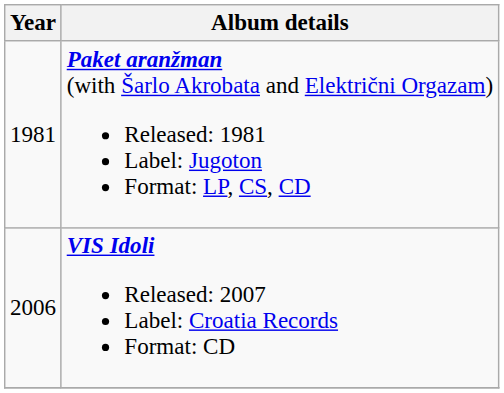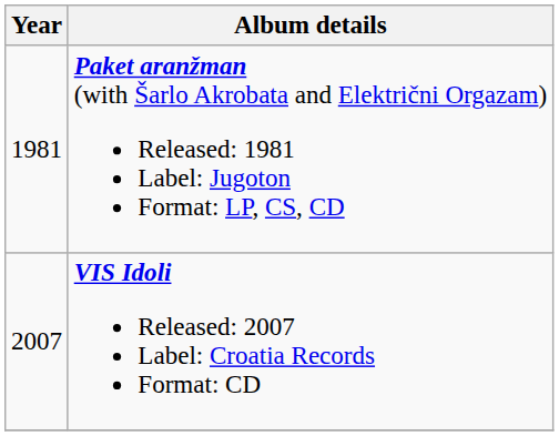 <table class ="wikitable">
 <tr>
 <th>Year</th>
 <th>Album details</th>
 </tr>
 <tr>
 <td align="center" rowspan="1">1981</td>
 <td><strong><em><a href='#'>Paket aranžman</a></em></strong><br>(with <a href='#'>Šarlo Akrobata</a> and <a href='#'>Električni Orgazam</a>)<br><ul><li>Released: 1981</li><li>Label: <a href='#'>Jugoton</a></li><li>Format: <a href='#'>LP</a>, <a href='#'>CS</a>, <a href='#'>CD</a></li></ul></td>
 </tr>
 <tr>
-<td align="center" rowspan="1">2006</td>
+<td align="center" rowspan="1">2007</td>
 <td><strong><em><a href='#'>VIS Idoli</a></em></strong><br><ul><li>Released: 2007</li><li>Label: <a href='#'>Croatia Records</a></li><li>Format: CD</li></ul></td>
 </tr>
 <tr>
 </tr>
 </table>
